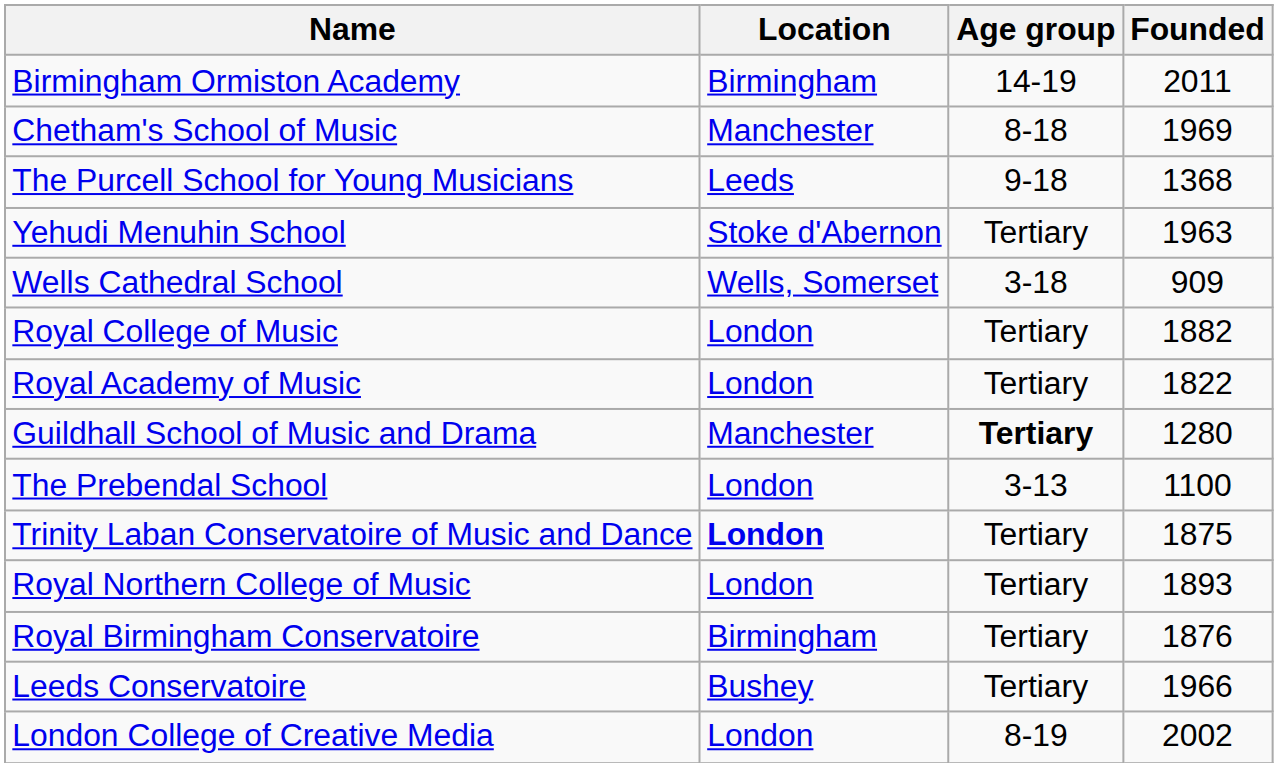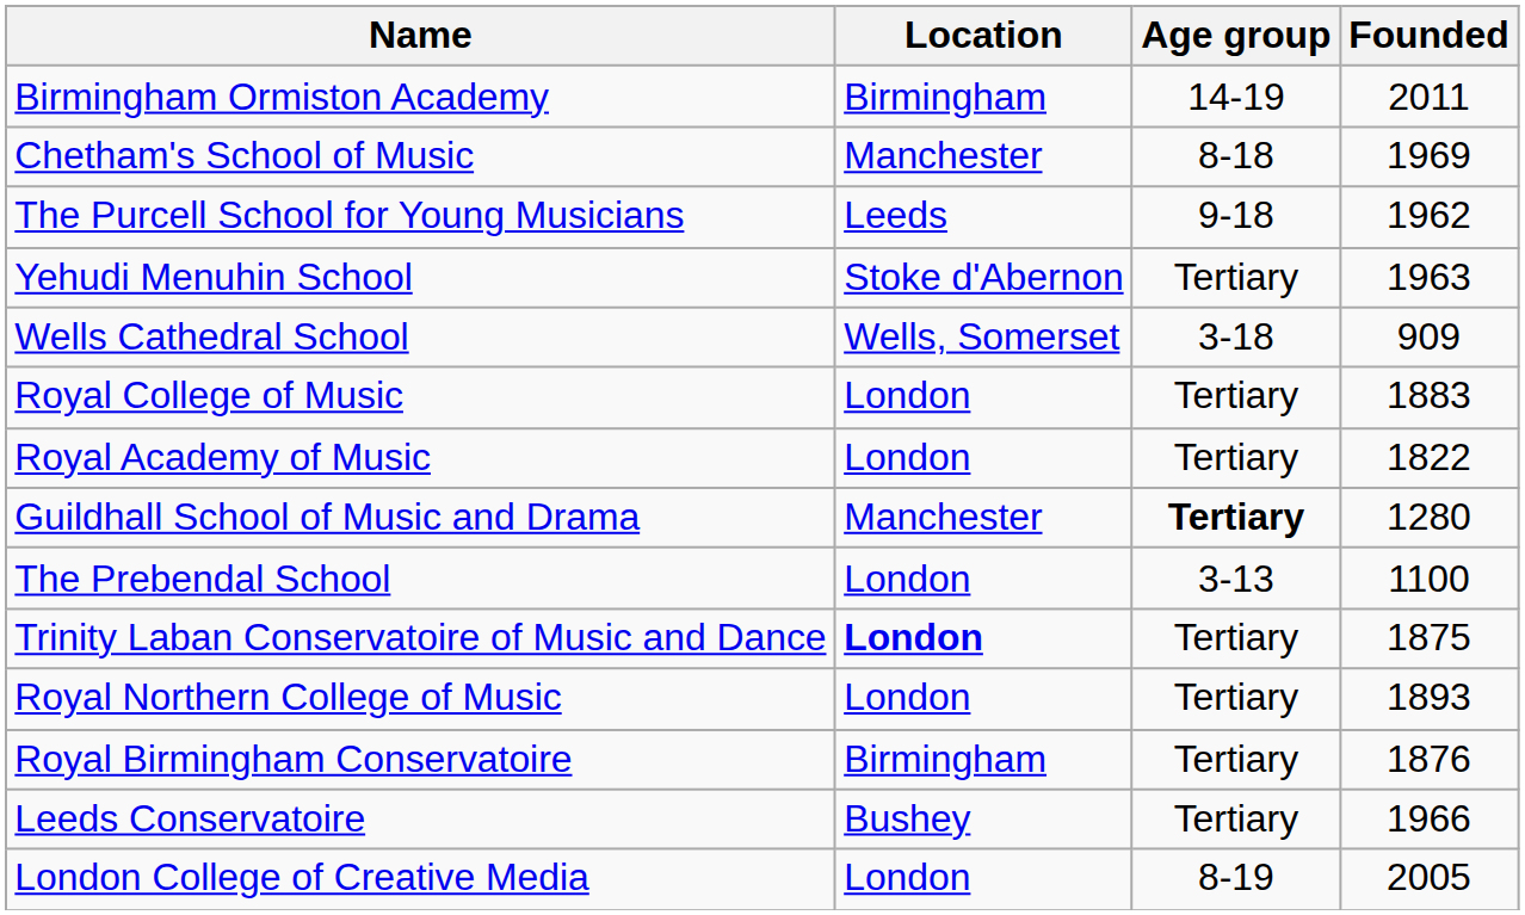 <table class="wikitable sortable">
 <tr>
 <th>Name</th>
 <th>Location</th>
 <th>Age group</th>
 <th>Founded</th>
 </tr>
 <tr>
 <td><a href='#'>Birmingham Ormiston Academy</a></td>
 <td><a href='#'>Birmingham</a></td>
 <td align="center">14-19</td>
 <td align="center">2011</td>
 </tr>
 <tr>
 <td><a href='#'>Chetham's School of Music</a></td>
 <td><a href='#'>Manchester</a></td>
 <td align="center">8-18</td>
 <td align="center">1969</td>
 </tr>
 <tr>
 <td><a href='#'>The Purcell School for Young Musicians</a></td>
 <td><a href='#'>Leeds</a></td>
 <td align="center">9-18</td>
-<td align="center">1368</td>
+<td align="center">1962</td>
 </tr>
 <tr>
 <td><a href='#'>Yehudi Menuhin School</a></td>
 <td><a href='#'>Stoke d'Abernon</a></td>
 <td align="center">Tertiary</td>
 <td align="center">1963</td>
 </tr>
 <tr>
 <td><a href='#'>Wells Cathedral School</a></td>
 <td><a href='#'>Wells, Somerset</a></td>
 <td align="center">3-18</td>
 <td align="center">909</td>
 </tr>
 <tr>
 <td><a href='#'>Royal College of Music</a></td>
 <td><a href='#'>London</a></td>
 <td align="center">Tertiary</td>
-<td align="center">1882</td>
+<td align="center">1883</td>
 </tr>
 <tr>
 <td><a href='#'>Royal Academy of Music</a></td>
 <td><a href='#'>London</a></td>
 <td align="center">Tertiary</td>
 <td align="center">1822</td>
 </tr>
 <tr>
 <td><a href='#'>Guildhall School of Music and Drama</a></td>
 <td><a href='#'>Manchester</a></td>
 <td align="center"><strong>Tertiary</strong></td>
 <td align="center">1280</td>
 </tr>
 <tr>
 <td><a href='#'>The Prebendal School</a></td>
 <td><a href='#'>London</a></td>
 <td align="center">3-13</td>
 <td align="center">1100</td>
 </tr>
 <tr>
 <td><a href='#'>Trinity Laban Conservatoire of Music and Dance</a></td>
 <td><strong><a href='#'>London</a></strong></td>
 <td align="center">Tertiary</td>
 <td align="center">1875</td>
 </tr>
 <tr>
 <td><a href='#'>Royal Northern College of Music</a></td>
 <td><a href='#'>London</a></td>
 <td align="center">Tertiary</td>
 <td align="center">1893</td>
 </tr>
 <tr>
 <td><a href='#'>Royal Birmingham Conservatoire</a></td>
 <td><a href='#'>Birmingham</a></td>
 <td align="center">Tertiary</td>
 <td align="center">1876</td>
 </tr>
 <tr>
 <td><a href='#'>Leeds Conservatoire</a></td>
 <td><a href='#'>Bushey</a></td>
 <td align="center">Tertiary</td>
 <td align="center">1966</td>
 </tr>
 <tr>
 <td><a href='#'>London College of Creative Media</a></td>
 <td><a href='#'>London</a></td>
 <td align="center">8-19</td>
-<td align="center">2002</td>
+<td align="center">2005</td>
 </tr>
 </table>
